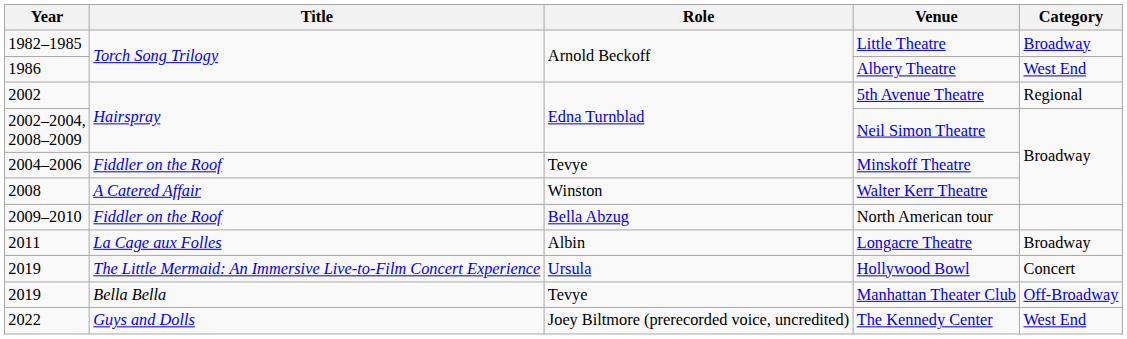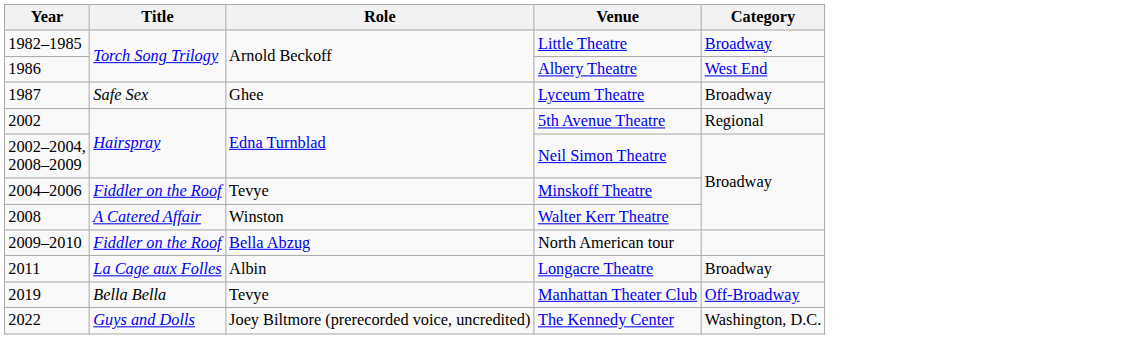 <table class="wikitable sortable">
 <tr>
 <th>Year</th>
 <th>Title</th>
 <th>Role</th>
 <th>Venue</th>
 <th>Category</th>
 </tr>
 <tr>
 <td>1982–1985</td>
 <td rowspan="2"><em><a href='#'>Torch Song Trilogy</a></em></td>
 <td rowspan="2">Arnold Beckoff</td>
 <td><a href='#'>Little Theatre</a></td>
 <td><a href='#'>Broadway</a></td>
 </tr>
 <tr>
 <td>1986</td>
 <td><a href='#'>Albery Theatre</a></td>
 <td><a href='#'>West End</a></td>
+</tr>
+<tr>
+<td>1987</td>
+<td><em>Safe Sex</em></td>
+<td>Ghee</td>
+<td><a href='#'>Lyceum Theatre</a></td>
+<td>Broadway</td>
 </tr>
 <tr>
 <td>2002</td>
 <td rowspan="2"><em><a href='#'>Hairspray</a></em></td>
 <td rowspan="2"><a href='#'>Edna Turnblad</a></td>
 <td><a href='#'>5th Avenue Theatre</a></td>
 <td>Regional</td>
 </tr>
 <tr>
 <td>2002–2004,<br>2008–2009</td>
 <td><a href='#'>Neil Simon Theatre</a></td>
 <td rowspan="3">Broadway</td>
 </tr>
 <tr>
 <td>2004–2006</td>
 <td><em><a href='#'>Fiddler on the Roof</a></em></td>
 <td>Tevye</td>
 <td><a href='#'>Minskoff Theatre</a></td>
 </tr>
 <tr>
 <td>2008</td>
 <td><em><a href='#'>A Catered Affair</a></em></td>
 <td>Winston</td>
 <td><a href='#'>Walter Kerr Theatre</a></td>
 </tr>
 <tr>
 <td>2009–2010</td>
 <td><em><a href='#'>Fiddler on the Roof</a></em></td>
 <td><a href='#'>Bella Abzug</a></td>
 <td>North American tour</td>
 </tr>
 <tr>
 <td>2011</td>
 <td><em><a href='#'>La Cage aux Folles</a></em></td>
 <td>Albin</td>
 <td><a href='#'>Longacre Theatre</a></td>
 <td>Broadway</td>
 </tr>
 <tr>
 <td>2019</td>
-<td><em><a href='#'>The Little Mermaid: An Immersive Live-to-Film Concert Experience</a></em></td>
-<td><a href='#'>Ursula</a></td>
-<td><a href='#'>Hollywood Bowl</a></td>
-<td>Concert</td>
-</tr>
-<tr>
-<td>2019</td>
 <td><em>Bella Bella</em></td>
 <td>Tevye</td>
 <td><a href='#'>Manhattan Theater Club</a></td>
 <td><a href='#'>Off-Broadway</a></td>
 </tr>
 <tr>
 <td>2022</td>
 <td><em><a href='#'>Guys and Dolls</a></em></td>
 <td>Joey Biltmore (prerecorded voice, uncredited)</td>
 <td><a href='#'>The Kennedy Center</a></td>
-<td><a href='#'>West End</a></td>
+<td>Washington, D.C.</td>
 </tr>
 </table>
